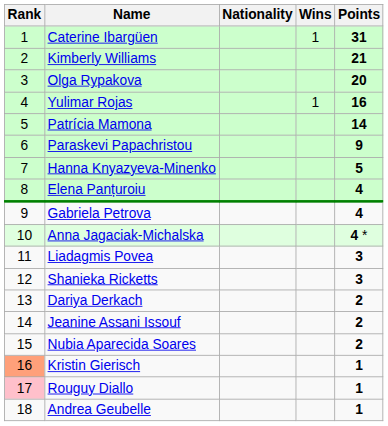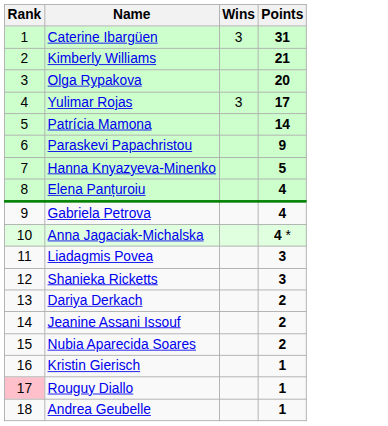 <table class="wikitable sortable" style="text-align:center">
 <tr>
 <th>Rank</th>
 <th>Name</th>
-<th>Nationality</th>
 <th>Wins</th>
 <th>Points</th>
 </tr>
 <tr bgcolor=ccffcc>
 <td>1</td>
 <td align=left><a href='#'>Caterine Ibargüen</a></td>
-<td align=left></td>
-<td>1</td>
+<td>3</td>
 <td><strong>31</strong></td>
 </tr>
 <tr bgcolor=ccffcc>
 <td>2</td>
 <td align=left><a href='#'>Kimberly Williams</a></td>
-<td align=left></td>
 <td></td>
 <td><strong>21</strong></td>
 </tr>
 <tr bgcolor=ccffcc>
 <td>3</td>
 <td align=left><a href='#'>Olga Rypakova</a></td>
-<td align=left></td>
 <td></td>
 <td><strong>20</strong></td>
 </tr>
 <tr bgcolor=ccffcc>
 <td>4</td>
 <td align=left><a href='#'>Yulimar Rojas</a></td>
-<td align=left></td>
-<td>1</td>
-<td><strong>16</strong></td>
+<td>3</td>
+<td><strong>17</strong></td>
 </tr>
 <tr bgcolor=ccffcc>
 <td>5</td>
 <td align=left><a href='#'>Patrícia Mamona</a></td>
-<td align=left></td>
 <td></td>
 <td><strong>14</strong></td>
 </tr>
 <tr bgcolor=ccffcc>
 <td>6</td>
 <td align=left><a href='#'>Paraskevi Papachristou</a></td>
-<td align=left></td>
 <td></td>
 <td><strong>9</strong></td>
 </tr>
 <tr bgcolor=ccffcc>
 <td>7</td>
 <td align=left><a href='#'>Hanna Knyazyeva-Minenko</a></td>
-<td align=left></td>
 <td></td>
 <td><strong>5</strong></td>
 </tr>
 <tr bgcolor=ccffcc>
 <td>8</td>
 <td align=left><a href='#'>Elena Panțuroiu</a></td>
-<td align=left></td>
 <td></td>
 <td><strong>4</strong></td>
 </tr>
 <tr style="border-top:3px solid green;">
 <td>9</td>
 <td align=left><a href='#'>Gabriela Petrova</a></td>
-<td align=left></td>
 <td></td>
 <td><strong>4</strong></td>
 </tr>
 <tr bgcolor=dfffdf>
 <td>10</td>
 <td align=left><a href='#'>Anna Jagaciak-Michalska</a></td>
-<td align=left></td>
 <td></td>
 <td><strong>4</strong> *</td>
 </tr>
 <tr>
 <td>11</td>
 <td align=left><a href='#'>Liadagmis Povea</a></td>
-<td align=left></td>
 <td></td>
 <td><strong>3</strong></td>
 </tr>
 <tr>
 <td>12</td>
 <td align=left><a href='#'>Shanieka Ricketts</a></td>
-<td align=left></td>
 <td></td>
 <td><strong>3</strong></td>
 </tr>
 <tr>
 <td>13</td>
 <td align=left><a href='#'>Dariya Derkach</a></td>
-<td align=left></td>
 <td></td>
 <td><strong>2</strong></td>
 </tr>
 <tr>
 <td>14</td>
 <td align=left><a href='#'>Jeanine Assani Issouf</a></td>
-<td align=left></td>
 <td></td>
 <td><strong>2</strong></td>
 </tr>
 <tr>
 <td>15</td>
 <td align=left><a href='#'>Nubia Aparecida Soares</a></td>
-<td align=left></td>
 <td></td>
 <td><strong>2</strong></td>
 </tr>
 <tr>
-<td style="background: lightsalmon;">16</td>
+<td>16</td>
 <td align=left><a href='#'>Kristin Gierisch</a></td>
-<td align=left></td>
 <td></td>
 <td><strong>1</strong></td>
 </tr>
 <tr>
 <td style="background: pink;">17</td>
 <td align=left><a href='#'>Rouguy Diallo</a></td>
-<td align=left></td>
 <td></td>
 <td><strong>1</strong></td>
 </tr>
 <tr>
 <td>18</td>
 <td align=left><a href='#'>Andrea Geubelle</a></td>
-<td align=left></td>
 <td></td>
 <td><strong>1</strong></td>
 </tr>
 </table>
